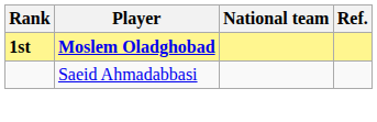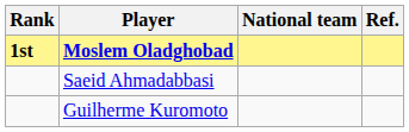 <table class="wikitable">
 <tr>
 <th>Rank</th>
 <th>Player</th>
 <th>National team</th>
 <th>Ref.</th>
 </tr>
 <tr bgcolor="#FFF68F">
 <td><strong>1st</strong></td>
 <td><strong><a href='#'>Moslem Oladghobad</a></strong></td>
 <td><strong></strong></td>
 <td></td>
 </tr>
 <tr>
 <td></td>
 <td><a href='#'>Saeid Ahmadabbasi</a></td>
 <td></td>
 <td></td>
 </tr>
+<tr>
+<td></td>
+<td><a href='#'>Guilherme Kuromoto</a></td>
+<td></td>
+<td></td>
+</tr>
 </table>
